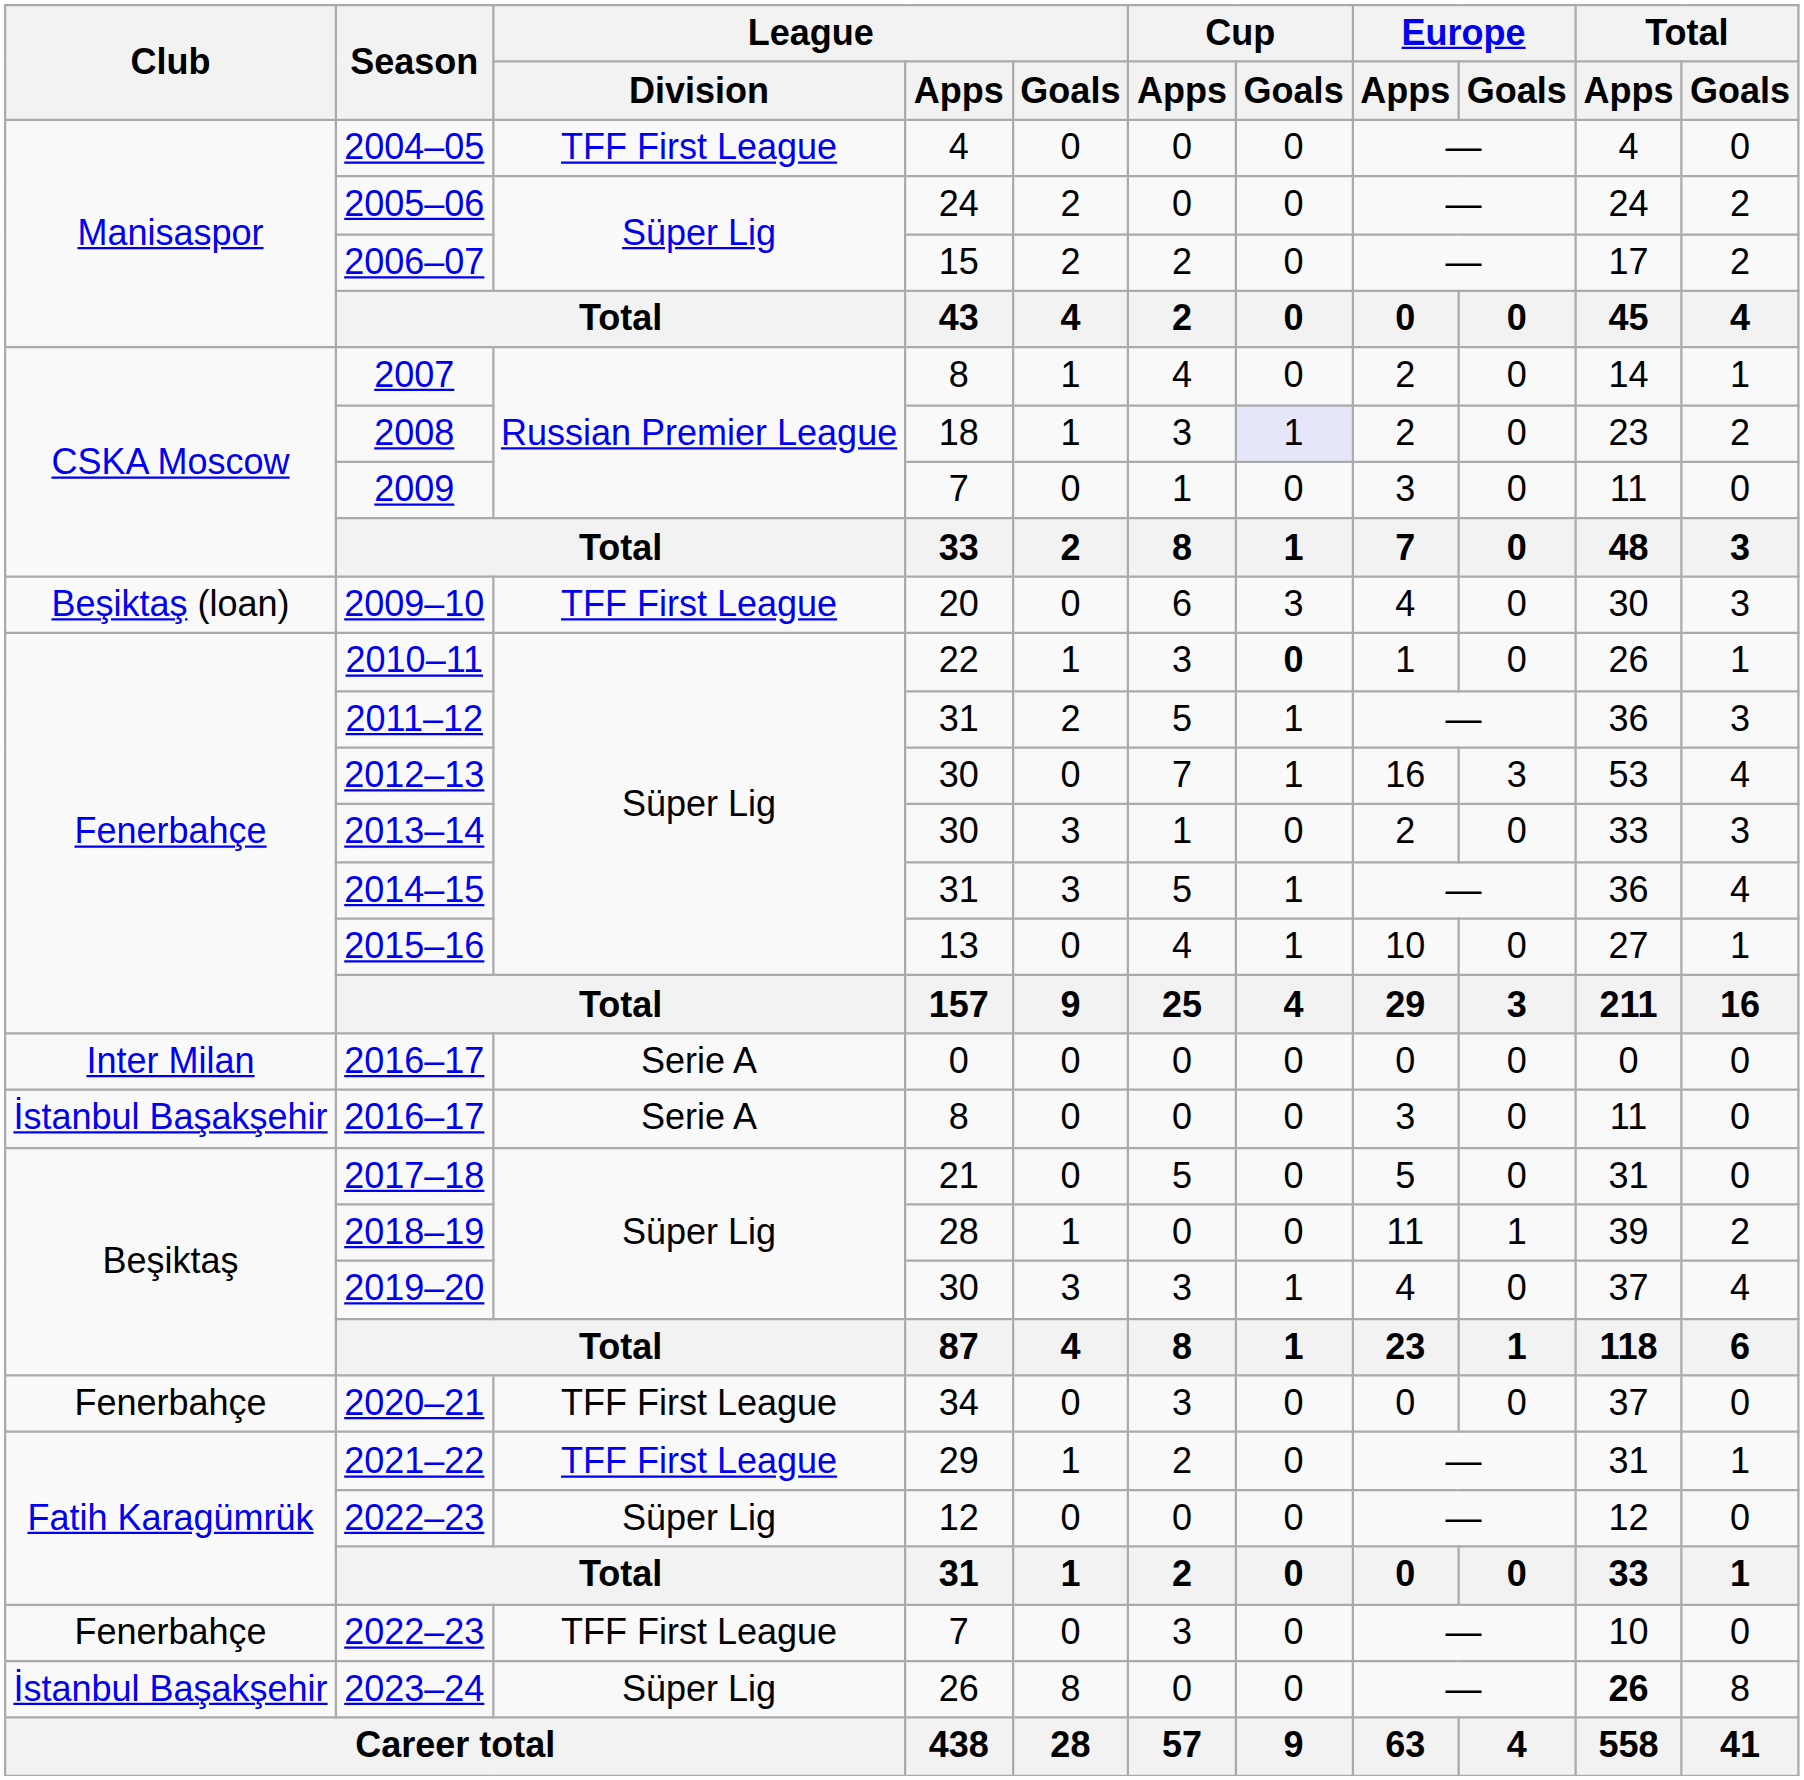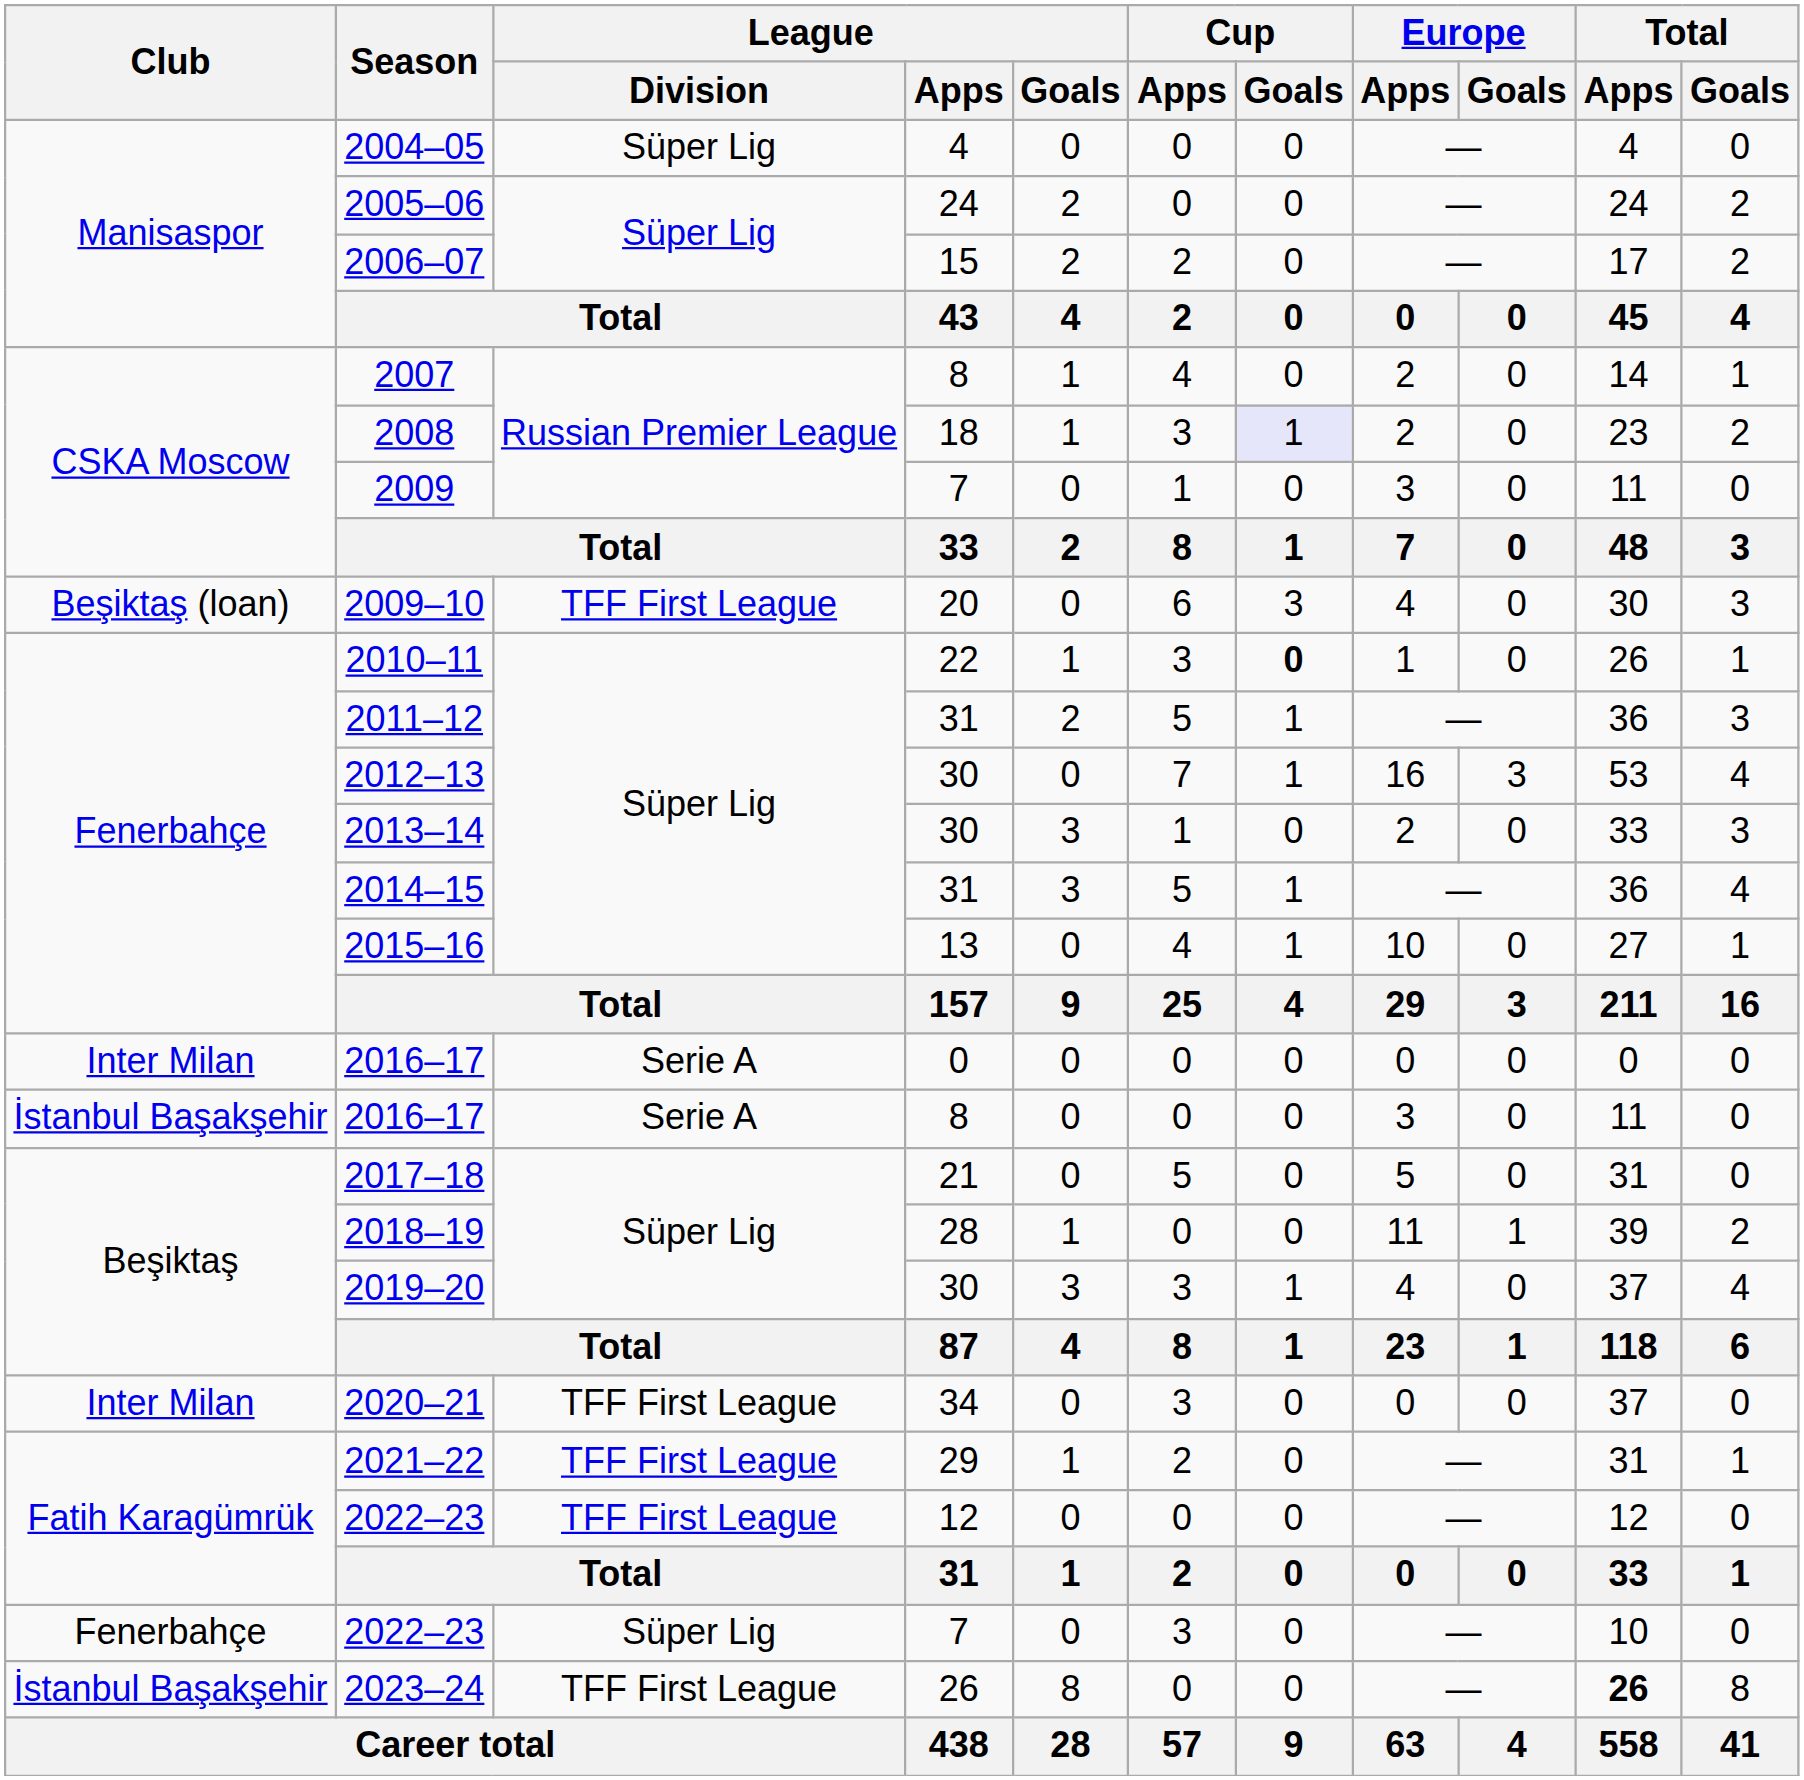 <table class="wikitable" style="text-align:center">
 <tr>
 <th rowspan="2">Club</th>
 <th rowspan="2">Season</th>
 <th colspan="3">League</th>
 <th colspan="2">Cup</th>
 <th colspan="2"><a href='#'>Europe</a></th>
 <th colspan="2">Total</th>
 </tr>
 <tr>
 <th>Division</th>
 <th>Apps</th>
 <th>Goals</th>
 <th>Apps</th>
 <th>Goals</th>
 <th>Apps</th>
 <th>Goals</th>
 <th>Apps</th>
 <th>Goals</th>
 </tr>
 <tr>
 <td rowspan="4"><a href='#'>Manisaspor</a></td>
 <td><a href='#'>2004–05</a></td>
-<td><a href='#'>TFF First League</a></td>
+<td>Süper Lig</td>
 <td>4</td>
 <td>0</td>
 <td>0</td>
 <td>0</td>
 <td colspan="2">—</td>
 <td>4</td>
 <td>0</td>
 </tr>
 <tr>
 <td><a href='#'>2005–06</a></td>
 <td rowspan="2"><a href='#'>Süper Lig</a></td>
 <td>24</td>
 <td>2</td>
 <td>0</td>
 <td>0</td>
 <td colspan="2">—</td>
 <td>24</td>
 <td>2</td>
 </tr>
 <tr>
 <td><a href='#'>2006–07</a></td>
 <td>15</td>
 <td>2</td>
 <td>2</td>
 <td>0</td>
 <td colspan="2">—</td>
 <td>17</td>
 <td>2</td>
 </tr>
 <tr>
 <th colspan="2">Total</th>
 <th>43</th>
 <th>4</th>
 <th>2</th>
 <th>0</th>
 <th>0</th>
 <th>0</th>
 <th>45</th>
 <th>4</th>
 </tr>
 <tr>
 <td rowspan="4"><a href='#'>CSKA Moscow</a></td>
 <td><a href='#'>2007</a></td>
 <td rowspan="3"><a href='#'>Russian Premier League</a></td>
 <td>8</td>
 <td>1</td>
 <td>4</td>
 <td>0</td>
 <td>2</td>
 <td>0</td>
 <td>14</td>
 <td>1</td>
 </tr>
 <tr>
 <td><a href='#'>2008</a></td>
 <td>18</td>
 <td>1</td>
 <td>3</td>
 <td style="background: lavender;">1</td>
 <td>2</td>
 <td>0</td>
 <td>23</td>
 <td>2</td>
 </tr>
 <tr>
 <td><a href='#'>2009</a></td>
 <td>7</td>
 <td>0</td>
 <td>1</td>
 <td>0</td>
 <td>3</td>
 <td>0</td>
 <td>11</td>
 <td>0</td>
 </tr>
 <tr>
 <th colspan="2">Total</th>
 <th>33</th>
 <th>2</th>
 <th>8</th>
 <th>1</th>
 <th>7</th>
 <th>0</th>
 <th>48</th>
 <th>3</th>
 </tr>
 <tr>
 <td><a href='#'>Beşiktaş</a> (loan)</td>
 <td><a href='#'>2009–10</a></td>
 <td><a href='#'>TFF First League</a></td>
 <td>20</td>
 <td>0</td>
 <td>6</td>
 <td>3</td>
 <td>4</td>
 <td>0</td>
 <td>30</td>
 <td>3</td>
 </tr>
 <tr>
 <td rowspan="7"><a href='#'>Fenerbahçe</a></td>
 <td><a href='#'>2010–11</a></td>
 <td rowspan="6">Süper Lig</td>
 <td>22</td>
 <td>1</td>
 <td>3</td>
 <td><strong>0</strong></td>
 <td>1</td>
 <td>0</td>
 <td>26</td>
 <td>1</td>
 </tr>
 <tr>
 <td><a href='#'>2011–12</a></td>
 <td>31</td>
 <td>2</td>
 <td>5</td>
 <td>1</td>
 <td colspan="2">—</td>
 <td>36</td>
 <td>3</td>
 </tr>
 <tr>
 <td><a href='#'>2012–13</a></td>
 <td>30</td>
 <td>0</td>
 <td>7</td>
 <td>1</td>
 <td>16</td>
 <td>3</td>
 <td>53</td>
 <td>4</td>
 </tr>
 <tr>
 <td><a href='#'>2013–14</a></td>
 <td>30</td>
 <td>3</td>
 <td>1</td>
 <td>0</td>
 <td>2</td>
 <td>0</td>
 <td>33</td>
 <td>3</td>
 </tr>
 <tr>
 <td><a href='#'>2014–15</a></td>
 <td>31</td>
 <td>3</td>
 <td>5</td>
 <td>1</td>
 <td colspan="2">—</td>
 <td>36</td>
 <td>4</td>
 </tr>
 <tr>
 <td><a href='#'>2015–16</a></td>
 <td>13</td>
 <td>0</td>
 <td>4</td>
 <td>1</td>
 <td>10</td>
 <td>0</td>
 <td>27</td>
 <td>1</td>
 </tr>
 <tr>
 <th colspan="2">Total</th>
 <th>157</th>
 <th>9</th>
 <th>25</th>
 <th>4</th>
 <th>29</th>
 <th>3</th>
 <th>211</th>
 <th>16</th>
 </tr>
 <tr>
 <td><a href='#'>Inter Milan</a></td>
 <td><a href='#'>2016–17</a></td>
 <td>Serie A</td>
 <td>0</td>
 <td>0</td>
 <td>0</td>
 <td>0</td>
 <td>0</td>
 <td>0</td>
 <td>0</td>
 <td>0</td>
 </tr>
 <tr>
 <td><a href='#'>İstanbul Başakşehir</a></td>
 <td><a href='#'>2016–17</a></td>
 <td>Serie A</td>
 <td>8</td>
 <td>0</td>
 <td>0</td>
 <td>0</td>
 <td>3</td>
 <td>0</td>
 <td>11</td>
 <td>0</td>
 </tr>
 <tr>
 <td rowspan="4">Beşiktaş</td>
 <td><a href='#'>2017–18</a></td>
 <td rowspan="3">Süper Lig</td>
 <td>21</td>
 <td>0</td>
 <td>5</td>
 <td>0</td>
 <td>5</td>
 <td>0</td>
 <td>31</td>
 <td>0</td>
 </tr>
 <tr>
 <td><a href='#'>2018–19</a></td>
 <td>28</td>
 <td>1</td>
 <td>0</td>
 <td>0</td>
 <td>11</td>
 <td>1</td>
 <td>39</td>
 <td>2</td>
 </tr>
 <tr>
 <td><a href='#'>2019–20</a></td>
 <td>30</td>
 <td>3</td>
 <td>3</td>
 <td>1</td>
 <td>4</td>
 <td>0</td>
 <td>37</td>
 <td>4</td>
 </tr>
 <tr>
 <th colspan="2">Total</th>
 <th>87</th>
 <th>4</th>
 <th>8</th>
 <th>1</th>
 <th>23</th>
 <th>1</th>
 <th>118</th>
 <th>6</th>
 </tr>
 <tr>
-<td>Fenerbahçe</td>
+<td><a href='#'>Inter Milan</a></td>
 <td><a href='#'>2020–21</a></td>
 <td>TFF First League</td>
 <td>34</td>
 <td>0</td>
 <td>3</td>
 <td>0</td>
 <td>0</td>
 <td>0</td>
 <td>37</td>
 <td>0</td>
 </tr>
 <tr>
 <td rowspan="3"><a href='#'>Fatih Karagümrük</a></td>
 <td><a href='#'>2021–22</a></td>
 <td><a href='#'>TFF First League</a></td>
 <td>29</td>
 <td>1</td>
 <td>2</td>
 <td>0</td>
 <td colspan="2">—</td>
 <td>31</td>
 <td>1</td>
 </tr>
 <tr>
 <td><a href='#'>2022–23</a></td>
-<td>Süper Lig</td>
+<td><a href='#'>TFF First League</a></td>
 <td>12</td>
 <td>0</td>
 <td>0</td>
 <td>0</td>
 <td colspan="2">—</td>
 <td>12</td>
 <td>0</td>
 </tr>
 <tr>
 <th colspan="2">Total</th>
 <th>31</th>
 <th>1</th>
 <th>2</th>
 <th>0</th>
 <th>0</th>
 <th>0</th>
 <th>33</th>
 <th>1</th>
 </tr>
 <tr>
 <td>Fenerbahçe</td>
 <td><a href='#'>2022–23</a></td>
-<td>TFF First League</td>
+<td>Süper Lig</td>
 <td>7</td>
 <td>0</td>
 <td>3</td>
 <td>0</td>
 <td colspan="2">—</td>
 <td>10</td>
 <td>0</td>
 </tr>
 <tr>
 <td><a href='#'>İstanbul Başakşehir</a></td>
 <td><a href='#'>2023–24</a></td>
-<td>Süper Lig</td>
+<td>TFF First League</td>
 <td>26</td>
 <td>8</td>
 <td>0</td>
 <td>0</td>
 <td colspan="2">—</td>
 <td><strong>26</strong></td>
 <td>8</td>
 </tr>
 <tr>
 <th colspan="3">Career total</th>
 <th>438</th>
 <th>28</th>
 <th>57</th>
 <th>9</th>
 <th>63</th>
 <th>4</th>
 <th>558</th>
 <th>41</th>
 </tr>
 </table>
